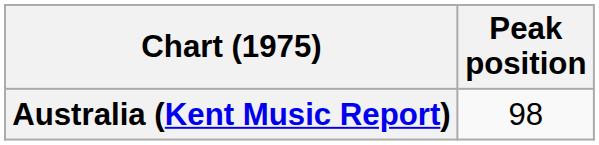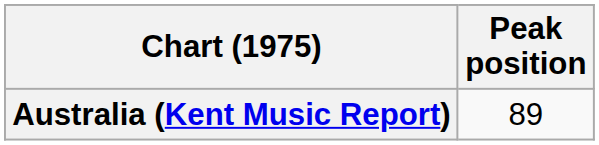 <table class="wikitable plainrowheaders" style="text-align:center">
 <tr>
 <th scope="col">Chart (1975)</th>
 <th scope="col">Peak<br>position</th>
 </tr>
 <tr>
 <th scope="row">Australia (<a href='#'>Kent Music Report</a>)</th>
-<td>98</td>
+<td>89</td>
 </tr>
 </table>
